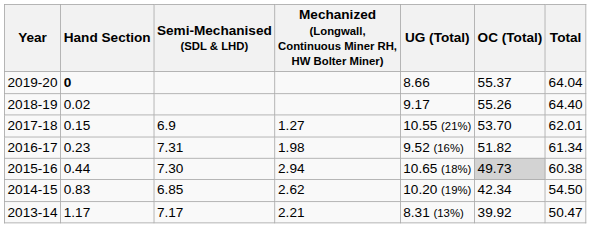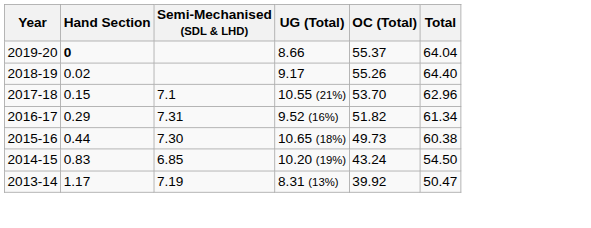 <table class="wikitable">
 <tr>
 <th>Year</th>
 <th>Hand Section</th>
 <th>Semi-Mechanised<br><small>(SDL & LHD)</small></th>
-<th>Mechanized<br><small>(Longwall,</small><br><small>Continuous Miner RH,</small><br><small>HW Bolter Miner)</small></th>
 <th>UG (Total)</th>
 <th>OC (Total)</th>
 <th>Total</th>
 </tr>
 <tr>
 <td>2019-20</td>
 <td><strong>0</strong></td>
-<td></td>
 <td></td>
 <td>8.66</td>
 <td>55.37</td>
 <td>64.04</td>
 </tr>
 <tr>
 <td>2018-19</td>
 <td>0.02</td>
 <td></td>
-<td></td>
 <td>9.17</td>
 <td>55.26</td>
 <td>64.40</td>
 </tr>
 <tr>
 <td>2017-18</td>
 <td>0.15</td>
-<td>6.9</td>
-<td>1.27</td>
+<td>7.1</td>
 <td>10.55 <small>(21%)</small></td>
 <td>53.70</td>
-<td>62.01</td>
+<td>62.96</td>
 </tr>
 <tr>
 <td>2016-17</td>
-<td>0.23</td>
+<td>0.29</td>
 <td>7.31</td>
-<td>1.98</td>
 <td>9.52 <small>(16%)</small></td>
 <td>51.82</td>
 <td>61.34</td>
 </tr>
 <tr>
 <td>2015-16</td>
 <td>0.44</td>
 <td>7.30</td>
-<td>2.94</td>
 <td>10.65 <small>(18%)</small></td>
-<td style="background: lightgrey;">49.73</td>
+<td>49.73</td>
 <td>60.38</td>
 </tr>
 <tr>
 <td>2014-15</td>
 <td>0.83</td>
 <td>6.85</td>
-<td>2.62</td>
 <td>10.20 <small>(19%)</small></td>
-<td>42.34</td>
+<td>43.24</td>
 <td>54.50</td>
 </tr>
 <tr>
 <td>2013-14</td>
 <td>1.17</td>
-<td>7.17</td>
-<td>2.21</td>
+<td>7.19</td>
 <td>8.31 <small>(13%)</small></td>
 <td>39.92</td>
 <td>50.47</td>
 </tr>
 </table>
